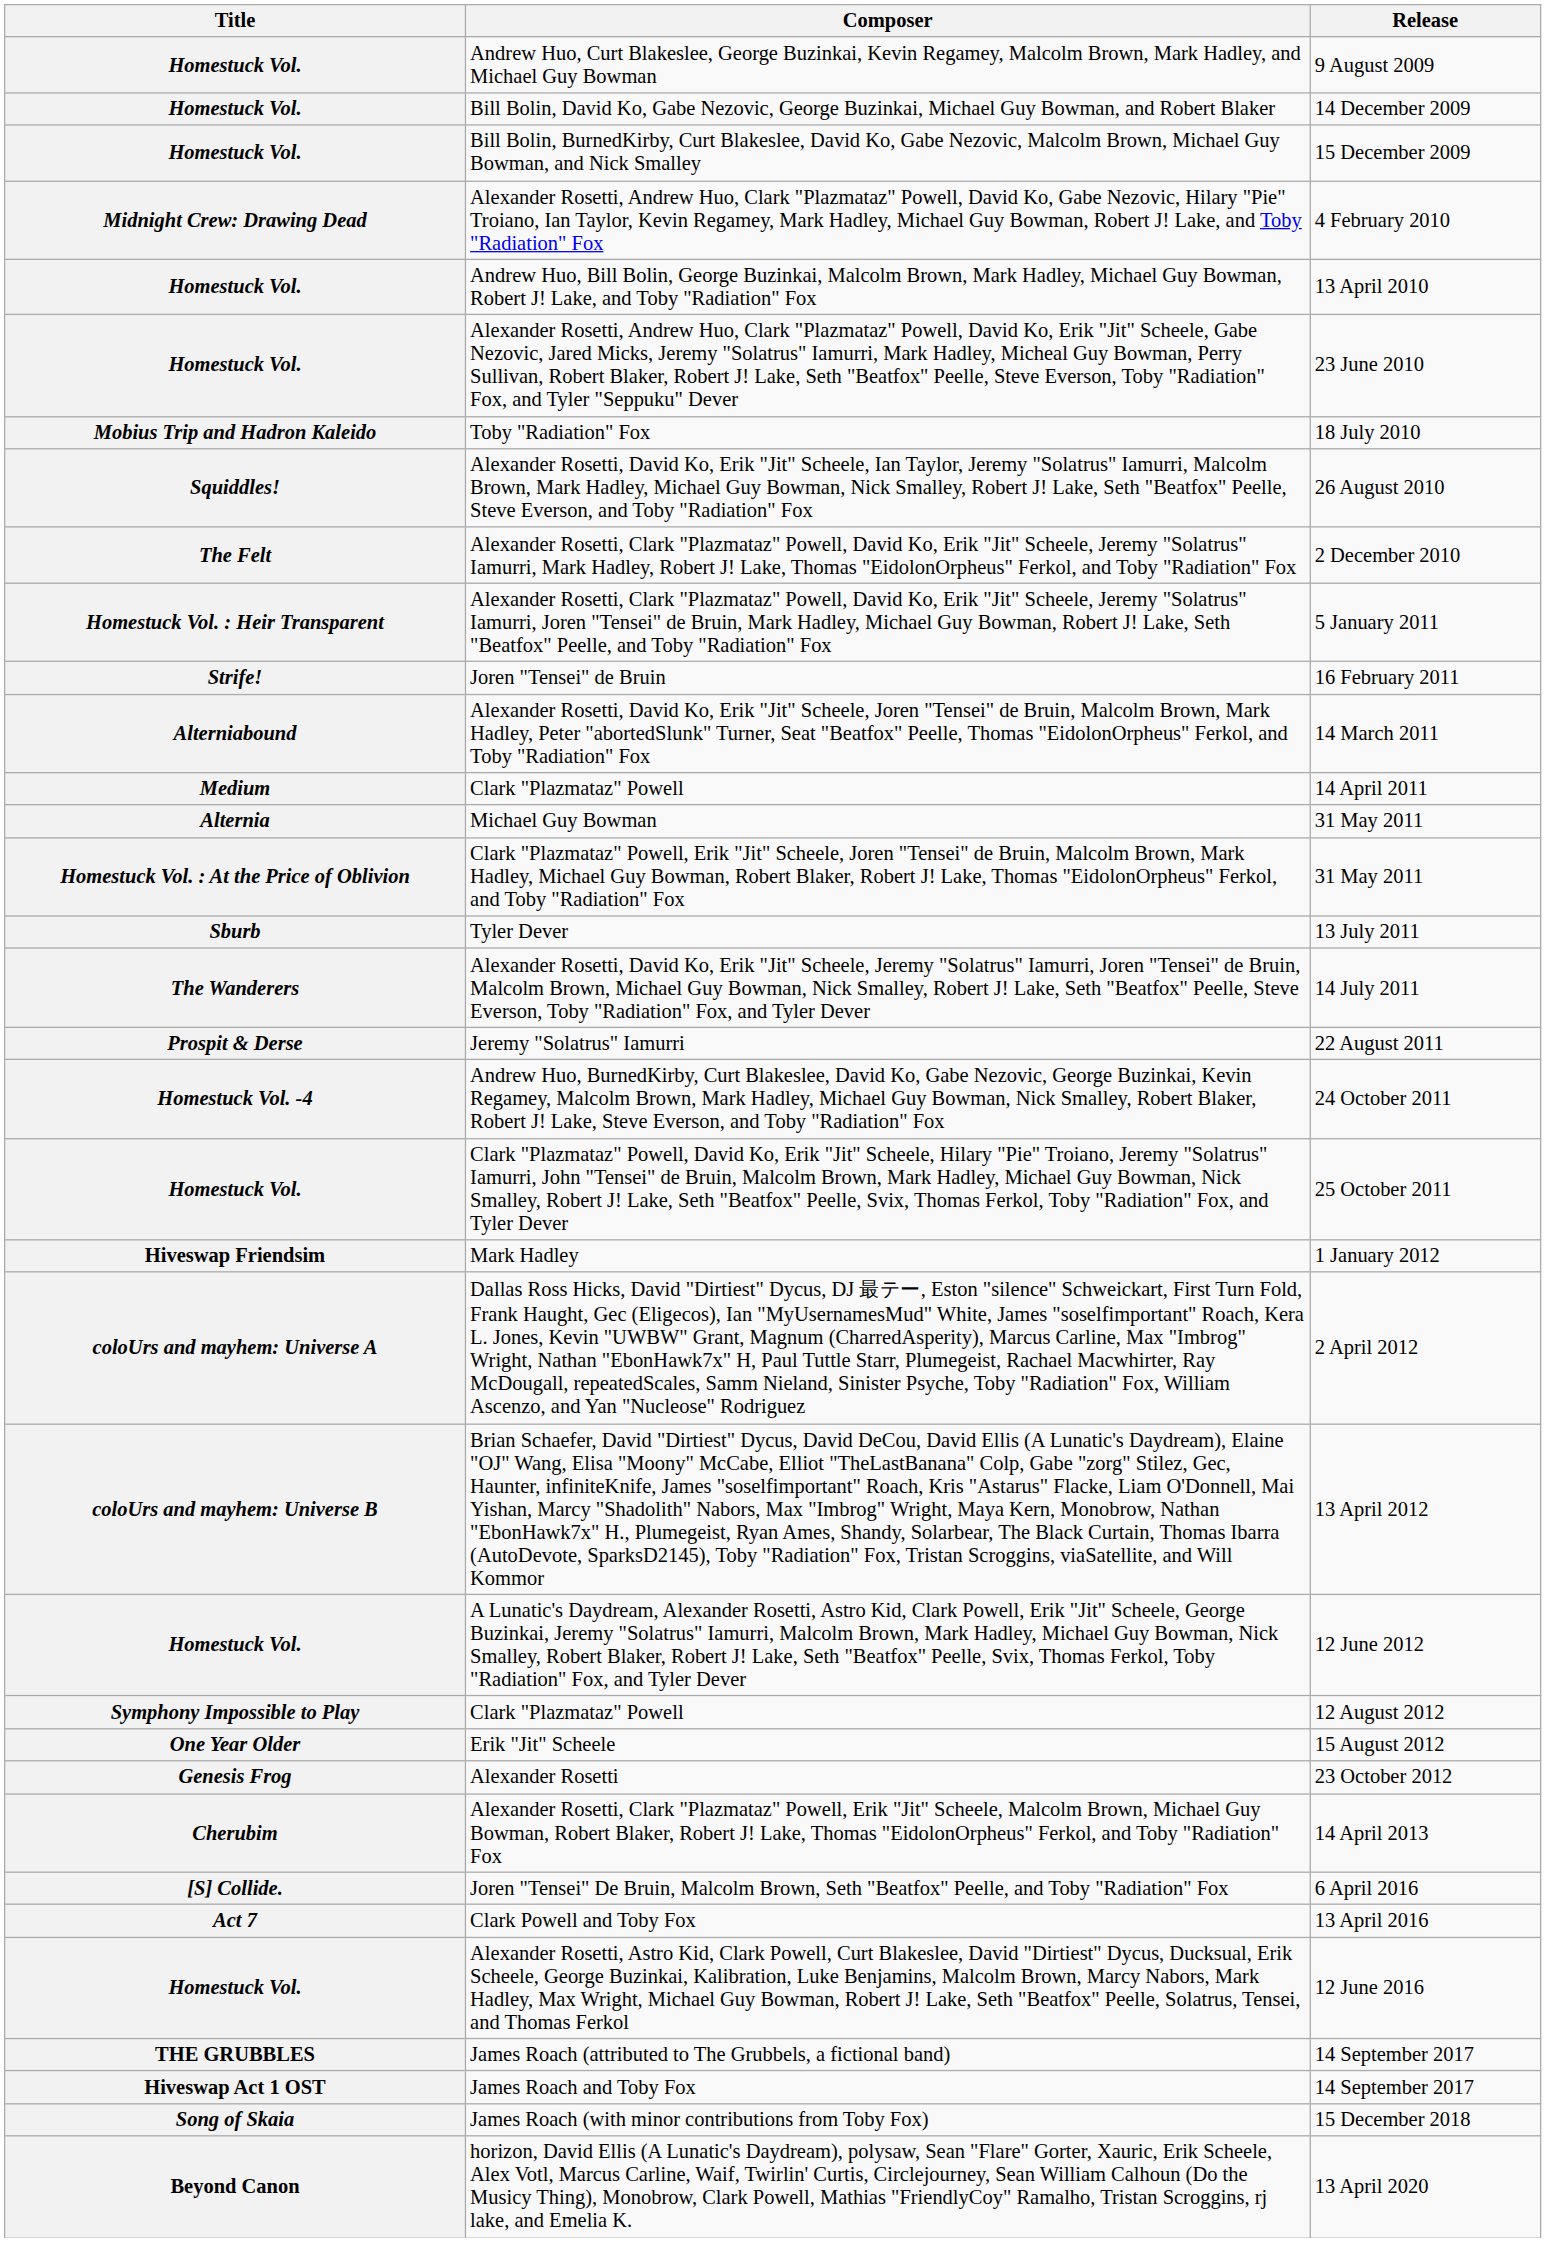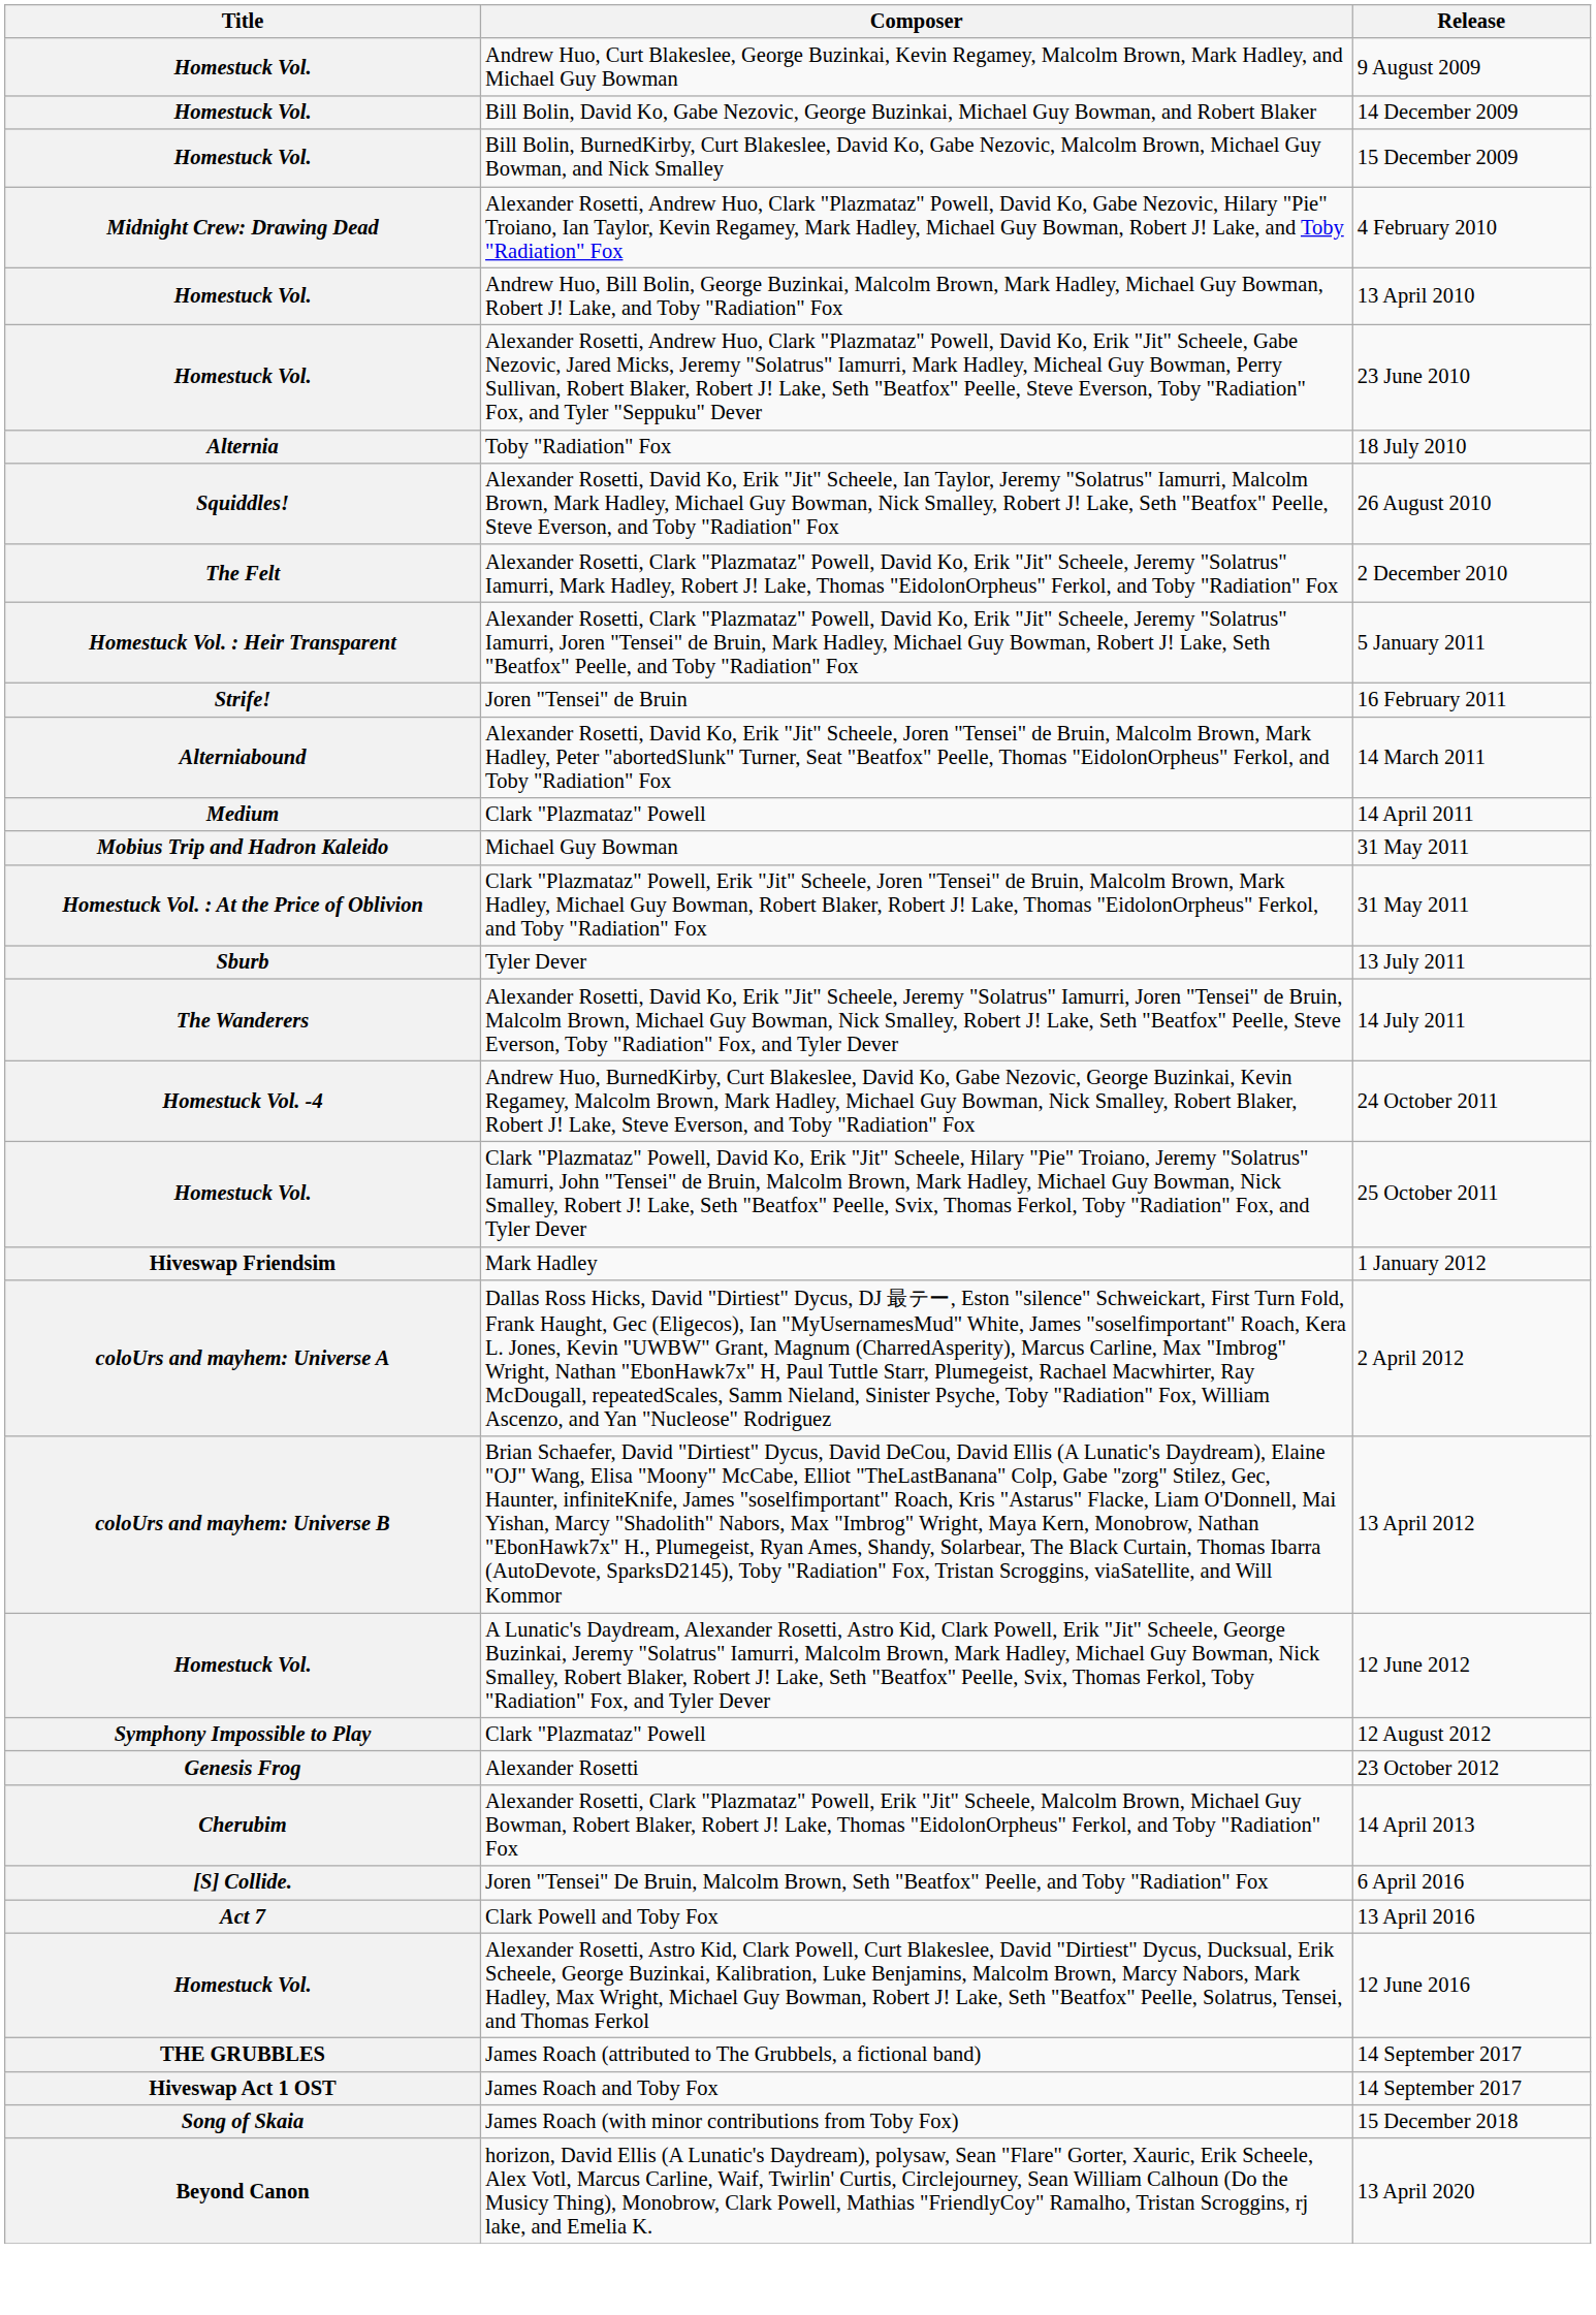 <table class="wikitable sortable" width="95%"|->
 <tr>
 <th scope="col"  width="30%">Title</th>
 <th scope="col"  width="55%">Composer</th>
 <th scope="col"  width="15%">Release</th>
 </tr>
 <tr>
 <th scope="row"><em>Homestuck Vol. </em></th>
 <td>Andrew Huo, Curt Blakeslee, George Buzinkai, Kevin Regamey, Malcolm Brown, Mark Hadley, and Michael Guy Bowman</td>
 <td>9 August 2009</td>
 </tr>
 <tr>
 <th scope="row"><em>Homestuck Vol. </em></th>
 <td>Bill Bolin, David Ko, Gabe Nezovic, George Buzinkai, Michael Guy Bowman, and Robert Blaker</td>
 <td>14 December 2009</td>
 </tr>
 <tr>
 <th scope="row"><em>Homestuck Vol. </em></th>
 <td>Bill Bolin, BurnedKirby, Curt Blakeslee, David Ko, Gabe Nezovic, Malcolm Brown, Michael Guy Bowman, and Nick Smalley</td>
 <td>15 December 2009</td>
 </tr>
 <tr>
 <th scope="row"><em>Midnight Crew: Drawing Dead</em></th>
 <td>Alexander Rosetti, Andrew Huo, Clark "Plazmataz" Powell, David Ko, Gabe Nezovic, Hilary "Pie" Troiano, Ian Taylor, Kevin Regamey, Mark Hadley, Michael Guy Bowman, Robert J! Lake, and <a href='#'>Toby "Radiation" Fox</a></td>
 <td>4 February 2010</td>
 </tr>
 <tr>
 <th scope="row"><em>Homestuck Vol. </em></th>
 <td>Andrew Huo, Bill Bolin, George Buzinkai, Malcolm Brown, Mark Hadley, Michael Guy Bowman, Robert J! Lake, and Toby "Radiation" Fox</td>
 <td>13 April 2010</td>
 </tr>
 <tr>
 <th scope="row"><em>Homestuck Vol. </em></th>
 <td>Alexander Rosetti, Andrew Huo, Clark "Plazmataz" Powell, David Ko, Erik "Jit" Scheele, Gabe Nezovic, Jared Micks, Jeremy "Solatrus" Iamurri, Mark Hadley, Micheal Guy Bowman, Perry Sullivan, Robert Blaker, Robert J! Lake, Seth "Beatfox" Peelle, Steve Everson, Toby "Radiation" Fox, and Tyler "Seppuku" Dever</td>
 <td>23 June 2010</td>
 </tr>
 <tr>
-<th scope="row"><em>Mobius Trip and Hadron Kaleido</em></th>
+<th scope="row"><em>Alternia</em></th>
 <td>Toby "Radiation" Fox</td>
 <td>18 July 2010</td>
 </tr>
 <tr>
 <th scope="row"><em>Squiddles!</em></th>
 <td>Alexander Rosetti, David Ko, Erik "Jit" Scheele, Ian Taylor, Jeremy "Solatrus" Iamurri, Malcolm Brown, Mark Hadley, Michael Guy Bowman, Nick Smalley, Robert J! Lake, Seth "Beatfox" Peelle, Steve Everson, and Toby "Radiation" Fox</td>
 <td>26 August 2010</td>
 </tr>
 <tr>
 <th scope="row"><em>The Felt</em></th>
 <td>Alexander Rosetti, Clark "Plazmataz" Powell, David Ko, Erik "Jit" Scheele, Jeremy "Solatrus" Iamurri, Mark Hadley, Robert J! Lake, Thomas "EidolonOrpheus" Ferkol, and Toby "Radiation" Fox</td>
 <td>2 December 2010</td>
 </tr>
 <tr>
 <th scope="row"><em>Homestuck Vol. : Heir Transparent</em></th>
 <td>Alexander Rosetti, Clark "Plazmataz" Powell, David Ko, Erik "Jit" Scheele, Jeremy "Solatrus" Iamurri, Joren "Tensei" de Bruin, Mark Hadley, Michael Guy Bowman, Robert J! Lake, Seth "Beatfox" Peelle, and Toby "Radiation" Fox</td>
 <td>5 January 2011</td>
 </tr>
 <tr>
 <th scope="row"><em>Strife!</em></th>
 <td>Joren "Tensei" de Bruin</td>
 <td>16 February 2011</td>
 </tr>
 <tr>
 <th scope="row"><em>Alterniabound</em></th>
 <td>Alexander Rosetti, David Ko, Erik "Jit" Scheele, Joren "Tensei" de Bruin, Malcolm Brown, Mark Hadley, Peter "abortedSlunk" Turner, Seat "Beatfox" Peelle, Thomas "EidolonOrpheus" Ferkol, and Toby "Radiation" Fox</td>
 <td>14 March 2011</td>
 </tr>
 <tr>
 <th scope="row"><em>Medium</em></th>
 <td>Clark "Plazmataz" Powell</td>
 <td>14 April 2011</td>
 </tr>
 <tr>
-<th scope="row"><em>Alternia</em></th>
+<th scope="row"><em>Mobius Trip and Hadron Kaleido</em></th>
 <td>Michael Guy Bowman</td>
 <td>31 May 2011</td>
 </tr>
 <tr>
 <th scope="row"><em>Homestuck Vol. : At the Price of Oblivion</em></th>
 <td>Clark "Plazmataz" Powell, Erik "Jit" Scheele, Joren "Tensei" de Bruin, Malcolm Brown, Mark Hadley, Michael Guy Bowman, Robert Blaker, Robert J! Lake, Thomas "EidolonOrpheus" Ferkol, and Toby "Radiation" Fox</td>
 <td>31 May 2011</td>
 </tr>
 <tr>
 <th scope="row"><em>Sburb</em></th>
 <td>Tyler Dever</td>
 <td>13 July 2011</td>
 </tr>
 <tr>
 <th scope="row"><em>The Wanderers</em></th>
 <td>Alexander Rosetti, David Ko, Erik "Jit" Scheele, Jeremy "Solatrus" Iamurri, Joren "Tensei" de Bruin, Malcolm Brown, Michael Guy Bowman, Nick Smalley, Robert J! Lake, Seth "Beatfox" Peelle, Steve Everson, Toby "Radiation" Fox, and Tyler Dever</td>
 <td>14 July 2011</td>
-</tr>
-<tr>
-<th scope="row"><em>Prospit & Derse</em></th>
-<td>Jeremy "Solatrus" Iamurri</td>
-<td>22 August 2011</td>
 </tr>
 <tr>
 <th scope="row"><em>Homestuck Vol. -4</em></th>
 <td>Andrew Huo, BurnedKirby, Curt Blakeslee, David Ko, Gabe Nezovic, George Buzinkai, Kevin Regamey, Malcolm Brown, Mark Hadley, Michael Guy Bowman, Nick Smalley, Robert Blaker, Robert J! Lake, Steve Everson, and Toby "Radiation" Fox</td>
 <td>24 October 2011</td>
 </tr>
 <tr>
 <th scope="row"><em>Homestuck Vol. </em></th>
 <td>Clark "Plazmataz" Powell, David Ko, Erik "Jit" Scheele, Hilary "Pie" Troiano, Jeremy "Solatrus" Iamurri, John "Tensei" de Bruin, Malcolm Brown, Mark Hadley, Michael Guy Bowman, Nick Smalley, Robert J! Lake, Seth "Beatfox" Peelle, Svix, Thomas Ferkol, Toby "Radiation" Fox, and Tyler Dever</td>
 <td>25 October 2011</td>
 </tr>
 <tr>
 <th>Hiveswap Friendsim</th>
 <td>Mark Hadley</td>
 <td>1 January 2012</td>
 </tr>
 <tr>
 <th scope="row"><em>coloUrs and mayhem: Universe A</em></th>
 <td>Dallas Ross Hicks, David "Dirtiest" Dycus, DJ 最テー, Eston "silence" Schweickart, First Turn Fold, Frank Haught, Gec (Eligecos), Ian "MyUsernamesMud" White, James "soselfimportant" Roach, Kera L. Jones, Kevin "UWBW" Grant, Magnum (CharredAsperity), Marcus Carline, Max "Imbrog" Wright, Nathan "EbonHawk7x" H, Paul Tuttle Starr, Plumegeist, Rachael Macwhirter, Ray McDougall, repeatedScales, Samm Nieland, Sinister Psyche, Toby "Radiation" Fox, William Ascenzo, and Yan "Nucleose" Rodriguez</td>
 <td>2 April 2012</td>
 </tr>
 <tr>
 <th scope="row"><em>coloUrs and mayhem: Universe B</em></th>
 <td>Brian Schaefer, David "Dirtiest" Dycus, David DeCou, David Ellis (A Lunatic's Daydream), Elaine "OJ" Wang, Elisa "Moony" McCabe, Elliot "TheLastBanana" Colp, Gabe "zorg" Stilez, Gec, Haunter, infiniteKnife, James "soselfimportant" Roach, Kris "Astarus" Flacke, Liam O'Donnell, Mai Yishan, Marcy "Shadolith" Nabors, Max "Imbrog" Wright, Maya Kern, Monobrow, Nathan "EbonHawk7x" H., Plumegeist, Ryan Ames, Shandy, Solarbear, The Black Curtain, Thomas Ibarra (AutoDevote, SparksD2145), Toby "Radiation" Fox, Tristan Scroggins, viaSatellite, and Will Kommor</td>
 <td>13 April 2012</td>
 </tr>
 <tr>
 <th scope="row"><em>Homestuck Vol. </em></th>
 <td>A Lunatic's Daydream, Alexander Rosetti, Astro Kid, Clark Powell, Erik "Jit" Scheele, George Buzinkai, Jeremy "Solatrus" Iamurri, Malcolm Brown, Mark Hadley, Michael Guy Bowman, Nick Smalley, Robert Blaker, Robert J! Lake, Seth "Beatfox" Peelle, Svix, Thomas Ferkol, Toby "Radiation" Fox, and Tyler Dever</td>
 <td>12 June 2012</td>
 </tr>
 <tr>
 <th scope="row"><em>Symphony Impossible to Play</em></th>
 <td>Clark "Plazmataz" Powell</td>
 <td>12 August 2012</td>
-</tr>
-<tr>
-<th scope="row"><em>One Year Older</em></th>
-<td>Erik "Jit" Scheele</td>
-<td>15 August 2012</td>
 </tr>
 <tr>
 <th scope="row"><em>Genesis Frog</em></th>
 <td>Alexander Rosetti</td>
 <td>23 October 2012</td>
 </tr>
 <tr>
 <th scope="row"><em>Cherubim</em></th>
 <td>Alexander Rosetti, Clark "Plazmataz" Powell, Erik "Jit" Scheele, Malcolm Brown, Michael Guy Bowman, Robert Blaker, Robert J! Lake, Thomas "EidolonOrpheus" Ferkol, and Toby "Radiation" Fox</td>
 <td>14 April 2013</td>
 </tr>
 <tr>
 <th scope="row"><em>[S] Collide.</em></th>
 <td>Joren "Tensei" De Bruin, Malcolm Brown, Seth "Beatfox" Peelle, and Toby "Radiation" Fox</td>
 <td>6 April 2016</td>
 </tr>
 <tr>
 <th scope="row"><em>Act 7</em></th>
 <td>Clark Powell and Toby Fox</td>
 <td>13 April 2016</td>
 </tr>
 <tr>
 <th scope="row"><em>Homestuck Vol. </em></th>
 <td>Alexander Rosetti, Astro Kid, Clark Powell, Curt Blakeslee, David "Dirtiest" Dycus, Ducksual, Erik Scheele, George Buzinkai, Kalibration, Luke Benjamins, Malcolm Brown, Marcy Nabors, Mark Hadley, Max Wright, Michael Guy Bowman, Robert J! Lake, Seth "Beatfox" Peelle, Solatrus, Tensei, and Thomas Ferkol</td>
 <td>12 June 2016</td>
 </tr>
 <tr>
 <th>THE GRUBBLES</th>
 <td>James Roach (attributed to The Grubbels, a fictional band)</td>
 <td>14 September 2017</td>
 </tr>
 <tr>
 <th>Hiveswap Act 1 OST</th>
 <td>James Roach and Toby Fox</td>
 <td>14 September 2017</td>
 </tr>
 <tr>
 <th scope="row"><em>Song of Skaia</em></th>
 <td>James Roach (with minor contributions from Toby Fox)</td>
 <td>15 December 2018</td>
 </tr>
 <tr>
 <th>Beyond Canon</th>
 <td>horizon, David Ellis (A Lunatic's Daydream), polysaw, Sean "Flare" Gorter, Xauric, Erik Scheele, Alex Votl, Marcus Carline, Waif, Twirlin' Curtis, Circlejourney, Sean William Calhoun (Do the Musicy Thing), Monobrow, Clark Powell, Mathias "FriendlyCoy" Ramalho, Tristan Scroggins, rj lake, and Emelia K.</td>
 <td>13 April 2020</td>
 </tr>
 </table>
